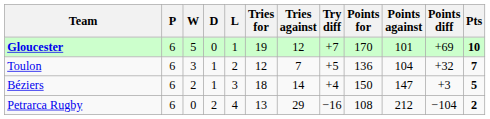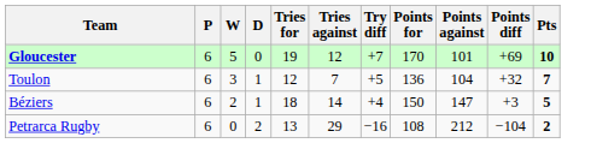 <table class="wikitable" style="text-align: center;">
 <tr>
 <th width="200">Team</th>
 <th width="20">P</th>
 <th width="20">W</th>
 <th width="20">D</th>
-<th width="20">L</th>
 <th width="20">Tries for</th>
 <th width="20">Tries against</th>
 <th width="20">Try diff</th>
 <th width="20">Points for</th>
 <th width="20">Points against</th>
 <th width="25">Points diff</th>
 <th width="20">Pts</th>
 </tr>
 <tr bgcolor="#ccffcc">
 <td align="left"> <strong><a href='#'>Gloucester</a></strong></td>
 <td>6</td>
 <td>5</td>
 <td>0</td>
-<td>1</td>
 <td>19</td>
 <td>12</td>
 <td>+7</td>
 <td>170</td>
 <td>101</td>
 <td>+69</td>
 <td><strong>10</strong></td>
 </tr>
 <tr>
 <td align="left"> <a href='#'>Toulon</a></td>
 <td>6</td>
 <td>3</td>
 <td>1</td>
-<td>2</td>
 <td>12</td>
 <td>7</td>
 <td>+5</td>
 <td>136</td>
 <td>104</td>
 <td>+32</td>
 <td><strong>7</strong></td>
 </tr>
 <tr>
 <td align="left"> <a href='#'>Béziers</a></td>
 <td>6</td>
 <td>2</td>
 <td>1</td>
-<td>3</td>
 <td>18</td>
 <td>14</td>
 <td>+4</td>
 <td>150</td>
 <td>147</td>
 <td>+3</td>
 <td><strong>5</strong></td>
 </tr>
 <tr>
 <td align="left"> <a href='#'>Petrarca Rugby</a></td>
 <td>6</td>
 <td>0</td>
 <td>2</td>
-<td>4</td>
 <td>13</td>
 <td>29</td>
 <td>−16</td>
 <td>108</td>
 <td>212</td>
 <td>−104</td>
 <td><strong>2</strong></td>
 </tr>
 </table>
